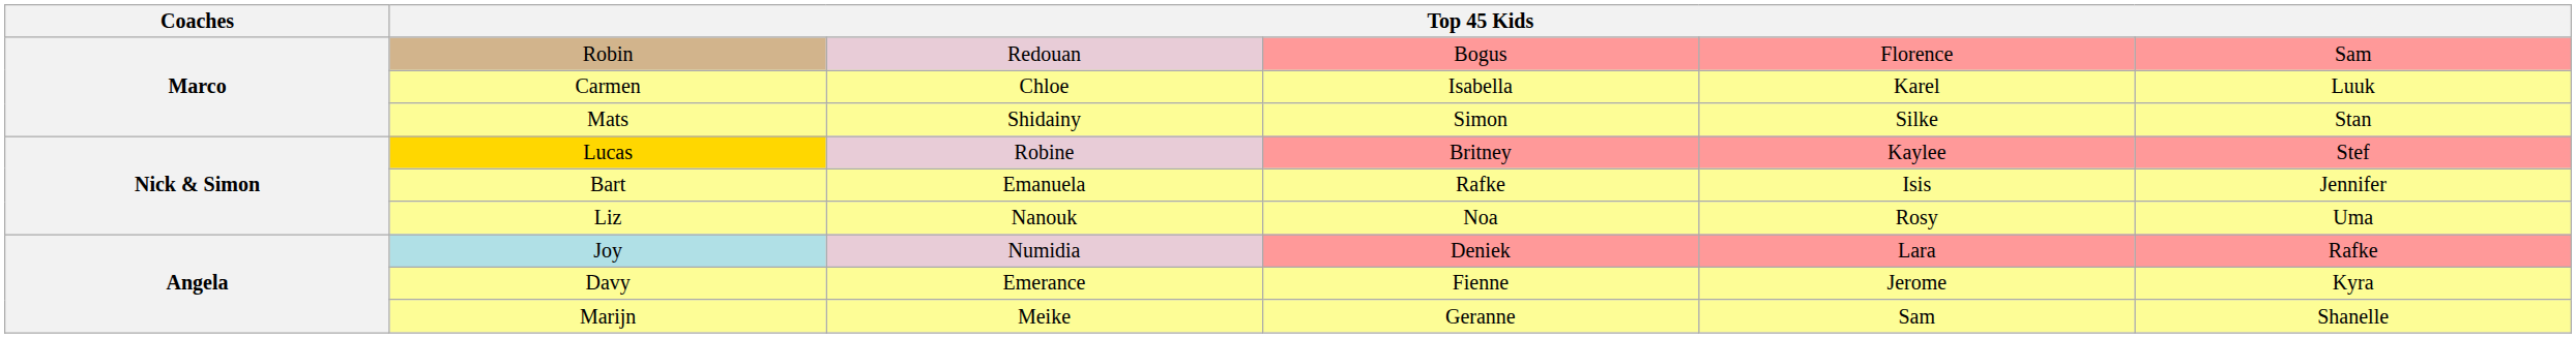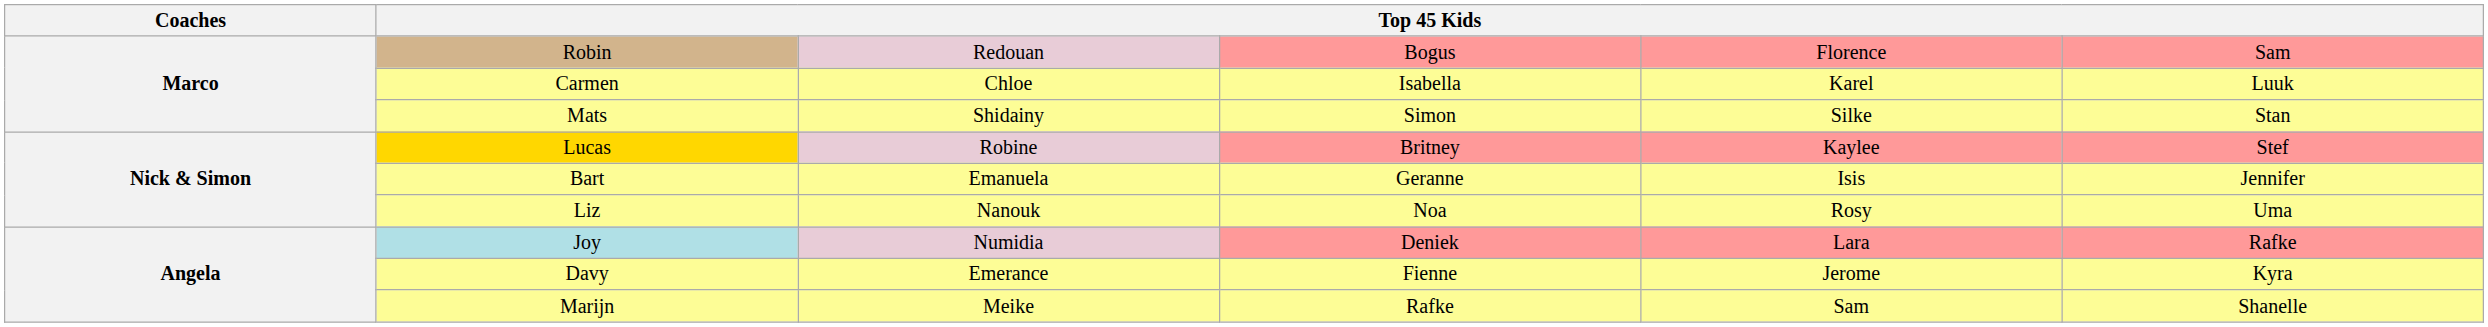 <table class="wikitable" style="text-align:center; width:100%">
 <tr>
 <th width="15%" scope="col">Coaches</th>
 <th width="85%" colspan="5" scope="col">Top 45 Kids</th>
 </tr>
 <tr>
 <th rowspan="3">Marco</th>
 <td style="background:tan; width:17%">Robin</td>
 <td style="background:#E8CCD7; width:17%">Redouan</td>
 <td style="background:#FF9999; width:17%">Bogus</td>
 <td style="background:#FF9999; width:17%">Florence</td>
 <td style="background:#FF9999; width:17%">Sam</td>
 </tr>
 <tr>
 <td style="background:#FDFD96">Carmen</td>
 <td style="background:#FDFD96">Chloe</td>
 <td style="background:#FDFD96">Isabella</td>
 <td style="background:#FDFD96">Karel</td>
 <td style="background:#FDFD96">Luuk</td>
 </tr>
 <tr>
 <td style="background:#FDFD96">Mats</td>
 <td style="background:#FDFD96">Shidainy</td>
 <td style="background:#FDFD96">Simon</td>
 <td style="background:#FDFD96">Silke</td>
 <td style="background:#FDFD96">Stan</td>
 </tr>
 <tr>
 <th rowspan="3">Nick & Simon</th>
 <td style="background:gold">Lucas</td>
 <td style="background:#E8CCD7">Robine</td>
 <td style="background:#FF9999">Britney</td>
 <td style="background:#FF9999">Kaylee</td>
 <td style="background:#FF9999">Stef</td>
 </tr>
 <tr>
 <td style="background:#FDFD96">Bart</td>
 <td style="background:#FDFD96">Emanuela</td>
-<td style="background:#FDFD96">Rafke</td>
+<td style="background:#FDFD96">Geranne</td>
 <td style="background:#FDFD96">Isis</td>
 <td style="background:#FDFD96">Jennifer</td>
 </tr>
 <tr>
 <td style="background:#FDFD96">Liz</td>
 <td style="background:#FDFD96">Nanouk</td>
 <td style="background:#FDFD96">Noa</td>
 <td style="background:#FDFD96">Rosy</td>
 <td style="background:#FDFD96">Uma</td>
 </tr>
 <tr>
 <th rowspan="3">Angela</th>
 <td style="background:#B0E0E6">Joy</td>
 <td style="background:#E8CCD7">Numidia</td>
 <td style="background:#FF9999">Deniek</td>
 <td style="background:#FF9999">Lara</td>
 <td style="background:#FF9999">Rafke</td>
 </tr>
 <tr>
 <td style="background:#FDFD96">Davy</td>
 <td style="background:#FDFD96">Emerance</td>
 <td style="background:#FDFD96">Fienne</td>
 <td style="background:#FDFD96">Jerome</td>
 <td style="background:#FDFD96">Kyra</td>
 </tr>
 <tr>
 <td style="background:#FDFD96">Marijn</td>
 <td style="background:#FDFD96">Meike</td>
-<td style="background:#FDFD96">Geranne</td>
+<td style="background:#FDFD96">Rafke</td>
 <td style="background:#FDFD96">Sam</td>
 <td style="background:#FDFD96">Shanelle</td>
 </tr>
 </table>
